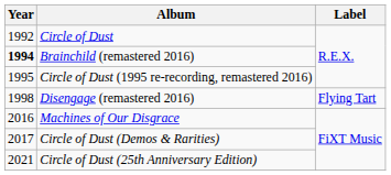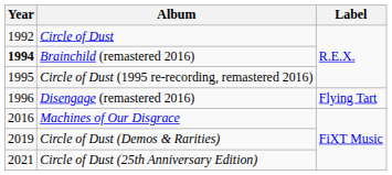 <table class=wikitable>
 <tr>
 <th>Year</th>
 <th>Album</th>
 <th>Label</th>
 </tr>
 <tr>
 <td>1992</td>
 <td><em><a href='#'>Circle of Dust</a></em></td>
 <td rowspan=3><a href='#'>R.E.X.</a></td>
 </tr>
 <tr>
 <td><strong>1994</strong></td>
 <td><em><a href='#'>Brainchild</a></em> (remastered 2016)</td>
 </tr>
 <tr>
 <td>1995</td>
 <td><em>Circle of Dust</em> (1995 re-recording, remastered 2016)</td>
 </tr>
 <tr>
-<td>1998</td>
+<td>1996</td>
 <td><em><a href='#'>Disengage</a></em> (remastered 2016)</td>
 <td><a href='#'>Flying Tart</a></td>
 </tr>
 <tr>
 <td>2016</td>
 <td><em><a href='#'>Machines of Our Disgrace</a></em></td>
 <td rowspan=3><a href='#'>FiXT Music</a></td>
 </tr>
 <tr>
-<td>2017</td>
+<td>2019</td>
 <td><em>Circle of Dust (Demos & Rarities)</em></td>
 </tr>
 <tr>
 <td>2021</td>
 <td><em>Circle of Dust (25th Anniversary Edition)</em></td>
 </tr>
 </table>
